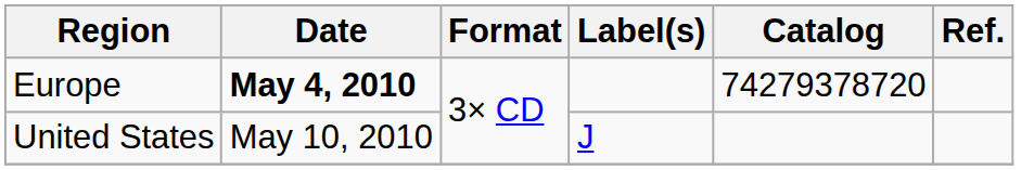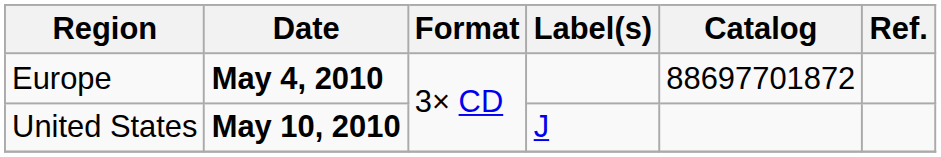 <table class="wikitable">
 <tr>
 <th>Region</th>
 <th>Date</th>
 <th>Format</th>
 <th>Label(s)</th>
 <th>Catalog</th>
 <th>Ref.</th>
 </tr>
 <tr>
 <td>Europe</td>
 <td><strong>May 4, 2010</strong></td>
 <td rowspan="2">3× <a href='#'>CD</a></td>
 <td></td>
-<td>74279378720</td>
+<td>88697701872</td>
 <td></td>
 </tr>
 <tr>
 <td>United States</td>
-<td>May 10, 2010</td>
+<td><strong>May 10, 2010</strong></td>
 <td><a href='#'>J</a></td>
 <td></td>
 <td></td>
 </tr>
 <tr>
 </tr>
 </table>
